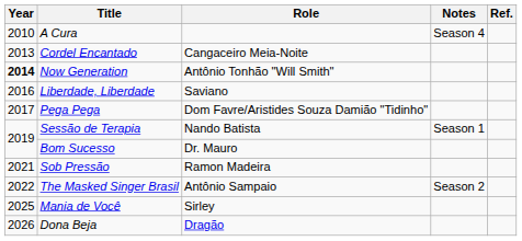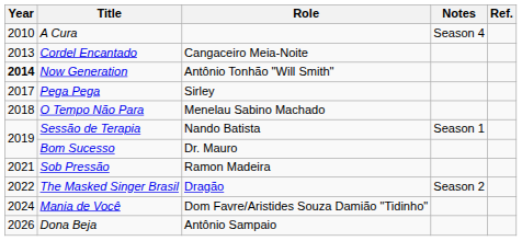 <table class="wikitable">
 <tr>
 <th>Year</th>
 <th>Title</th>
 <th>Role</th>
 <th>Notes</th>
 <th>Ref.</th>
 </tr>
 <tr>
 <td>2010</td>
 <td><em>A Cura</em></td>
 <td></td>
 <td>Season 4</td>
 <td></td>
 </tr>
 <tr>
 <td>2013</td>
 <td><em><a href='#'>Cordel Encantado</a></em></td>
 <td>Cangaceiro Meia-Noite</td>
 <td></td>
 <td></td>
 </tr>
 <tr>
 <td><strong>2014</strong></td>
 <td><em><a href='#'>Now Generation</a></em></td>
 <td>Antônio Tonhão "Will Smith"</td>
 <td></td>
 <td></td>
 </tr>
 <tr>
-<td>2016</td>
-<td><em><a href='#'>Liberdade, Liberdade</a></em></td>
-<td>Saviano</td>
+<td>2017</td>
+<td><em><a href='#'>Pega Pega</a></em></td>
+<td>Sirley</td>
 <td></td>
 <td></td>
 </tr>
 <tr>
-<td>2017</td>
-<td><em><a href='#'>Pega Pega</a></em></td>
-<td>Dom Favre/Aristides Souza Damião "Tidinho"</td>
+<td>2018</td>
+<td><em><a href='#'>O Tempo Não Para</a></em></td>
+<td>Menelau Sabino Machado</td>
 <td></td>
 <td></td>
 </tr>
 <tr>
 <td rowspan="2">2019</td>
 <td><em><a href='#'>Sessão de Terapia</a></em></td>
 <td>Nando Batista</td>
 <td>Season 1</td>
 <td></td>
 </tr>
 <tr>
 <td><em><a href='#'>Bom Sucesso</a></em></td>
 <td>Dr. Mauro</td>
 <td></td>
 <td></td>
 </tr>
 <tr>
 <td>2021</td>
 <td><em><a href='#'>Sob Pressão</a></em></td>
 <td>Ramon Madeira</td>
 <td></td>
 <td></td>
 </tr>
 <tr>
 <td>2022</td>
 <td><em><a href='#'>The Masked Singer Brasil</a></em></td>
-<td>Antônio Sampaio</td>
+<td><a href='#'>Dragão</a></td>
 <td>Season 2</td>
 <td></td>
 </tr>
 <tr>
-<td>2025</td>
+<td>2024</td>
 <td><em><a href='#'>Mania de Você</a></em></td>
-<td>Sirley</td>
+<td>Dom Favre/Aristides Souza Damião "Tidinho"</td>
 <td></td>
 <td></td>
 </tr>
 <tr>
 <td>2026</td>
 <td><em>Dona Beja</em></td>
-<td><a href='#'>Dragão</a></td>
+<td>Antônio Sampaio</td>
 <td></td>
 <td></td>
 </tr>
 </table>
